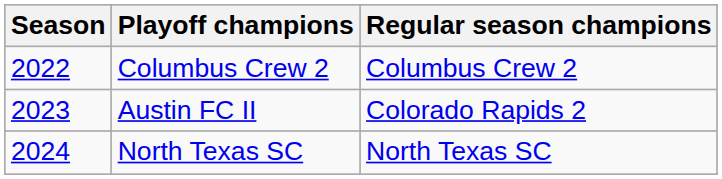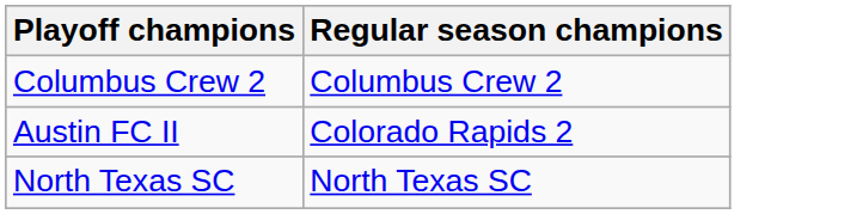 <table class="wikitable">
 <tr>
-<th>Season</th>
 <th>Playoff champions</th>
 <th>Regular season champions</th>
 </tr>
 <tr>
-<td><a href='#'>2022</a></td>
 <td><a href='#'>Columbus Crew 2</a></td>
 <td><a href='#'>Columbus Crew 2</a></td>
 </tr>
 <tr>
-<td><a href='#'>2023</a></td>
 <td><a href='#'>Austin FC II</a></td>
 <td><a href='#'>Colorado Rapids 2</a></td>
 </tr>
 <tr>
-<td><a href='#'>2024</a></td>
 <td><a href='#'>North Texas SC</a></td>
 <td><a href='#'>North Texas SC</a></td>
 </tr>
 </table>
